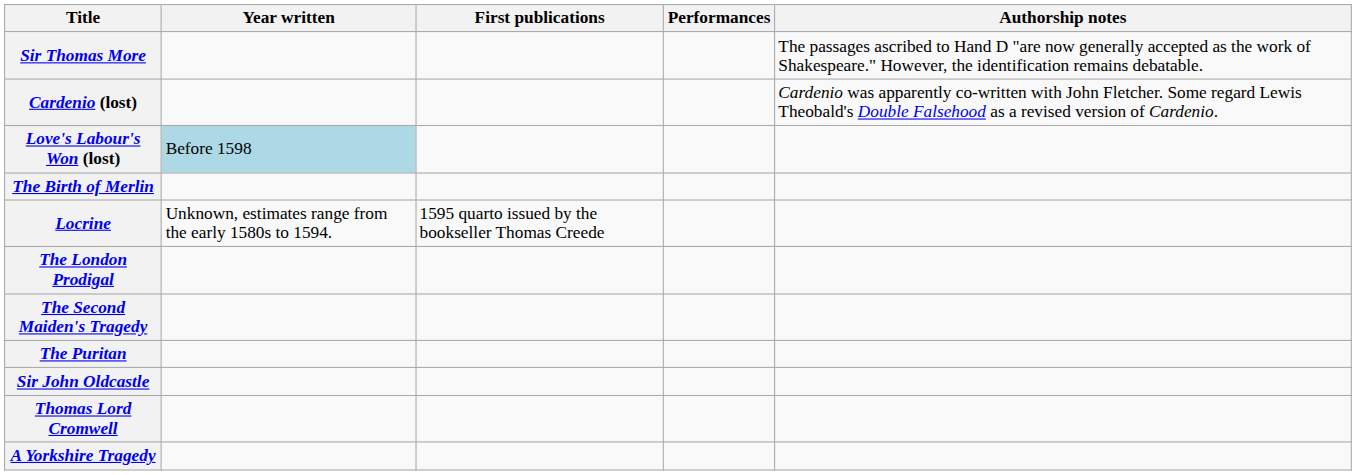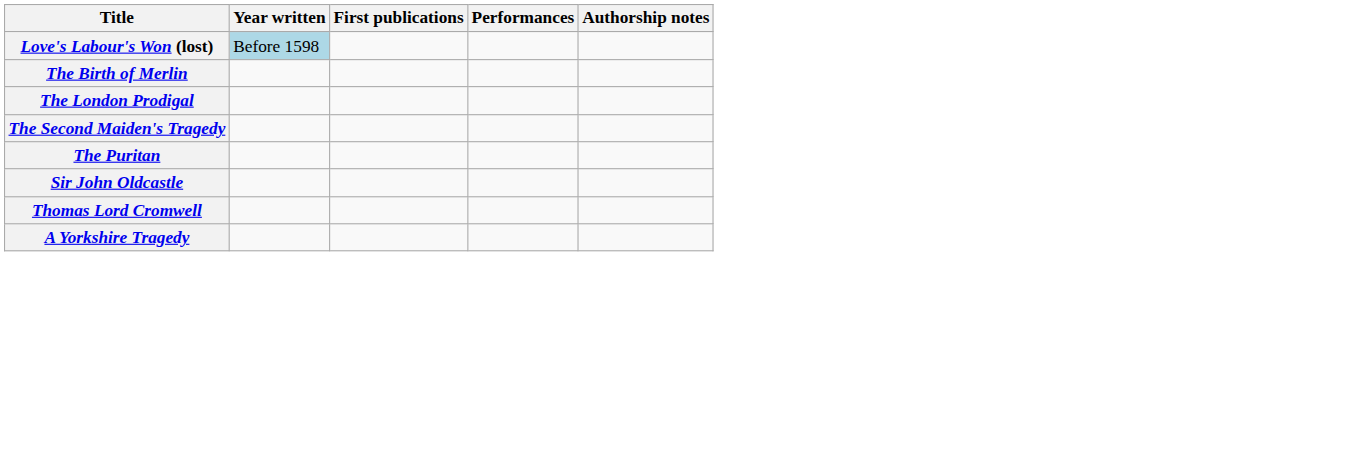 <table class="wikitable">
 <tr>
 <th>Title</th>
 <th>Year written</th>
 <th>First publications</th>
 <th>Performances</th>
 <th>Authorship notes</th>
-</tr>
-<tr>
-<th><em><a href='#'>Sir Thomas More</a></em></th>
-<td></td>
-<td></td>
-<td></td>
-<td>The passages ascribed to Hand D "are now generally accepted as the work of Shakespeare." However, the identification remains debatable.</td>
-</tr>
-<tr>
-<th><em><a href='#'>Cardenio</a></em> (lost)</th>
-<td></td>
-<td></td>
-<td></td>
-<td><em>Cardenio</em> was apparently co-written with John Fletcher. Some regard Lewis Theobald's <em><a href='#'>Double Falsehood</a></em> as a revised version of <em>Cardenio</em>.</td>
 </tr>
 <tr>
 <th><em><a href='#'>Love's Labour's Won</a></em> (lost)</th>
 <td style="background: lightblue;">Before 1598</td>
 <td></td>
 <td></td>
 <td></td>
 </tr>
 <tr>
 <th><em><a href='#'>The Birth of Merlin</a></em></th>
 <td></td>
 <td></td>
-<td></td>
-<td></td>
-</tr>
-<tr>
-<th><em><a href='#'>Locrine</a></em></th>
-<td>Unknown, estimates range from the early 1580s to 1594.</td>
-<td>1595 quarto issued by the bookseller Thomas Creede</td>
 <td></td>
 <td></td>
 </tr>
 <tr>
 <th><em><a href='#'>The London Prodigal</a></em></th>
 <td></td>
 <td></td>
 <td></td>
 <td></td>
 </tr>
 <tr>
 <th><em><a href='#'>The Second Maiden's Tragedy</a></em></th>
 <td></td>
 <td></td>
 <td></td>
 <td></td>
 </tr>
 <tr>
 <th><em><a href='#'>The Puritan</a></em></th>
 <td></td>
 <td></td>
 <td></td>
 <td></td>
 </tr>
 <tr>
 <th><em><a href='#'>Sir John Oldcastle</a></em></th>
 <td></td>
 <td></td>
 <td></td>
 <td></td>
 </tr>
 <tr>
 <th><em><a href='#'>Thomas Lord Cromwell</a></em></th>
 <td></td>
 <td></td>
 <td></td>
 <td></td>
 </tr>
 <tr>
 <th><em><a href='#'>A Yorkshire Tragedy</a></em></th>
 <td></td>
 <td></td>
 <td></td>
 <td></td>
 </tr>
 </table>
